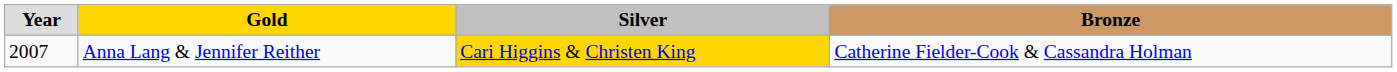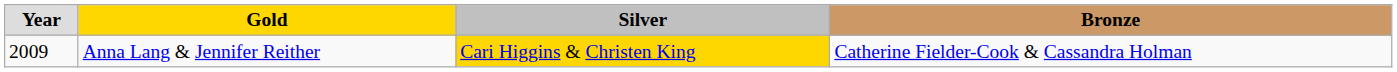 <table class="wikitable" style="width: 90%; text-align:left;">
 <tr>
 <td style="background:#DDDDDD; font-weight:bold; text-align:center;">Year</td>
 <td style="background:gold; font-weight:bold; text-align:center;">Gold</td>
 <td style="background:silver; font-weight:bold; text-align:center;">Silver</td>
 <td style="background:#cc9966; font-weight:bold; text-align:center;">Bronze</td>
 </tr>
 <tr>
-<td>2007</td>
+<td>2009</td>
 <td><a href='#'>Anna Lang</a> & <a href='#'>Jennifer Reither</a></td>
 <td style="background: gold;"><a href='#'>Cari Higgins</a> & <a href='#'>Christen King</a></td>
 <td><a href='#'>Catherine Fielder-Cook</a> & <a href='#'>Cassandra Holman</a></td>
 </tr>
 </table>
